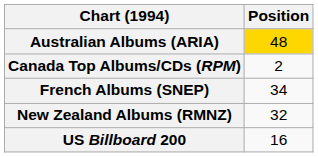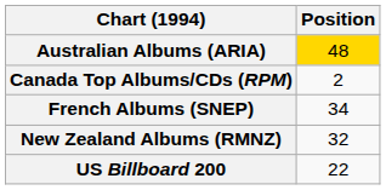 <table class="wikitable sortable plainrowheaders" style="text-align:center">
 <tr>
 <th scope="col">Chart (1994)</th>
 <th scope="col">Position</th>
 </tr>
 <tr>
 <th scope="row">Australian Albums (ARIA)</th>
 <td style="background: gold;">48</td>
 </tr>
 <tr>
 <th scope="row">Canada Top Albums/CDs (<em>RPM</em>)</th>
 <td>2</td>
 </tr>
 <tr>
 <th scope="row">French Albums (SNEP)</th>
 <td>34</td>
 </tr>
 <tr>
 <th scope="row">New Zealand Albums (RMNZ)</th>
 <td>32</td>
 </tr>
 <tr>
 <th scope="row">US <em>Billboard</em> 200</th>
-<td>16</td>
+<td>22</td>
 </tr>
 </table>
